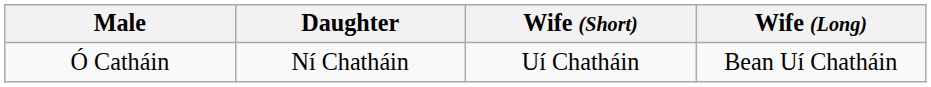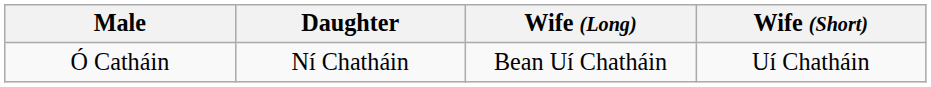 <table class="wikitable" style="text-align:right">
 <tr>
 <th style="width:20%;">Male</th>
 <th style="width:20%;">Daughter</th>
+<th style="width:20%;">Wife <em><small>(Long)</small></em></th>
 <th style="width:20%;">Wife <em><small>(Short)</small></em></th>
-<th style="width:20%;">Wife <em><small>(Long)</small></em></th>
 </tr>
 <tr style="text-align:center;">
 <td>Ó Catháin</td>
 <td>Ní Chatháin</td>
+<td>Bean Uí Chatháin</td>
 <td>Uí Chatháin</td>
-<td>Bean Uí Chatháin</td>
 </tr>
 </table>
